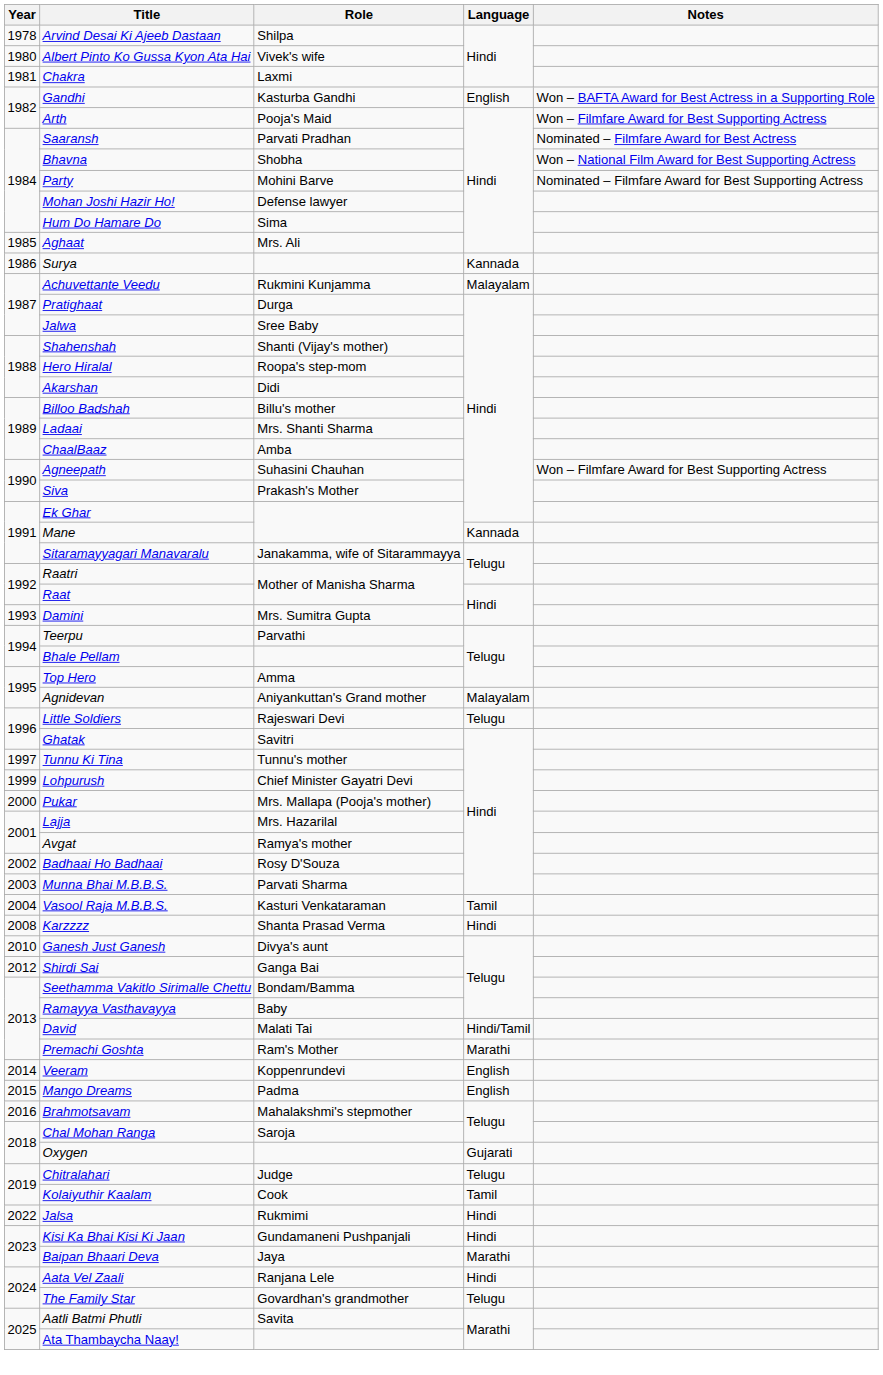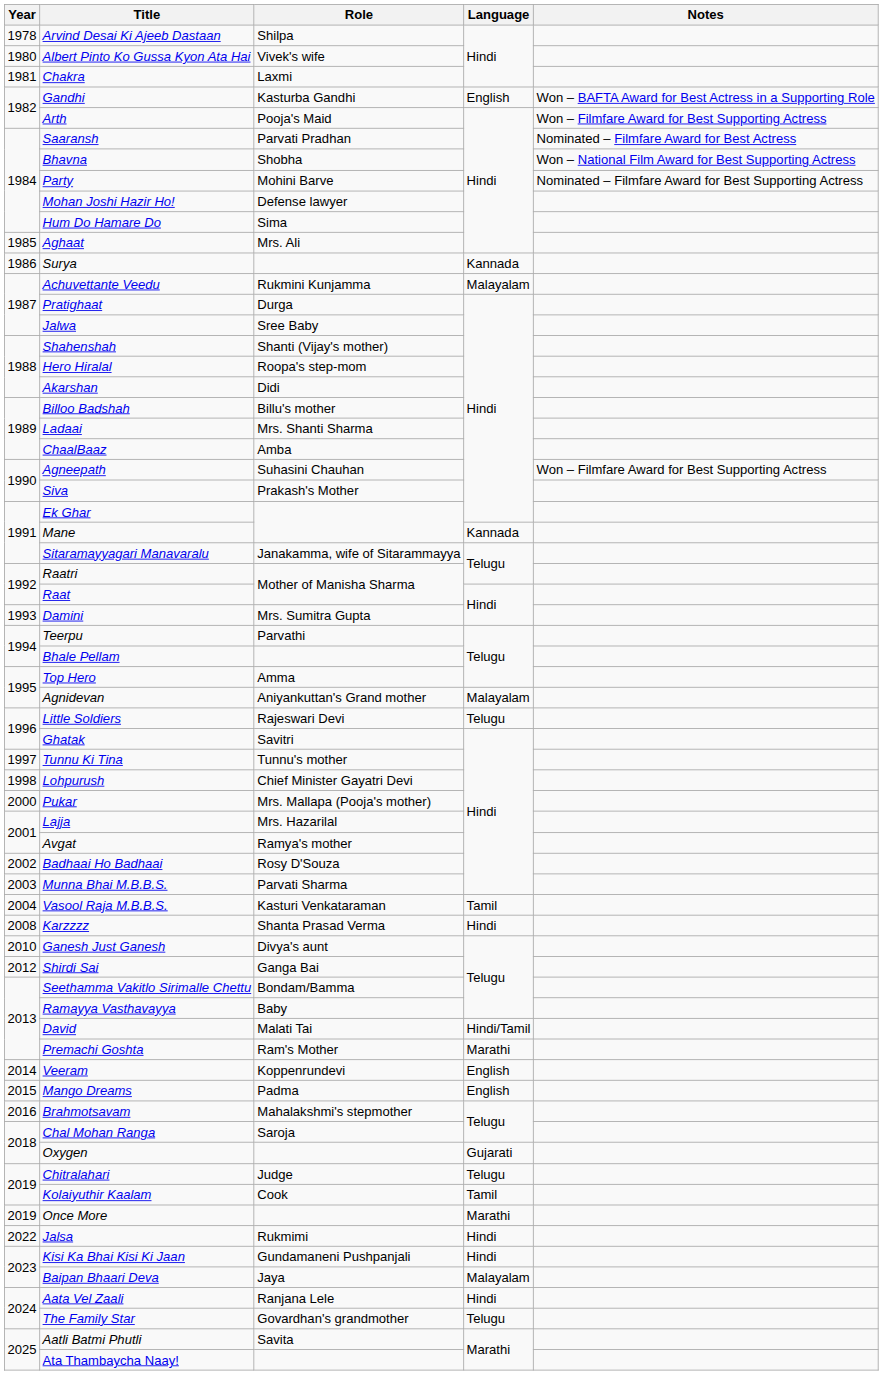 <table class="wikitable sortable" style="font-size: 95%;">
 <tr>
 <th>Year</th>
 <th>Title</th>
 <th>Role</th>
 <th>Language</th>
 <th>Notes</th>
 </tr>
 <tr>
 <td>1978</td>
 <td><em><a href='#'>Arvind Desai Ki Ajeeb Dastaan</a></em></td>
 <td>Shilpa</td>
 <td rowspan="3">Hindi</td>
 <td></td>
 </tr>
 <tr>
 <td>1980</td>
 <td><em><a href='#'>Albert Pinto Ko Gussa Kyon Ata Hai</a></em></td>
 <td>Vivek's wife</td>
 <td></td>
 </tr>
 <tr>
 <td>1981</td>
 <td><em><a href='#'>Chakra</a></em></td>
 <td>Laxmi</td>
 <td></td>
 </tr>
 <tr>
 <td rowspan="2">1982</td>
 <td><em><a href='#'>Gandhi</a></em></td>
 <td>Kasturba Gandhi</td>
 <td>English</td>
 <td>Won – <a href='#'>BAFTA Award for Best Actress in a Supporting Role</a></td>
 </tr>
 <tr>
 <td><em><a href='#'>Arth</a></em></td>
 <td>Pooja's Maid</td>
 <td rowspan="7">Hindi</td>
 <td>Won – <a href='#'>Filmfare Award for Best Supporting Actress</a></td>
 </tr>
 <tr>
 <td rowspan="5">1984</td>
 <td><em><a href='#'>Saaransh</a></em></td>
 <td>Parvati Pradhan</td>
 <td>Nominated – <a href='#'>Filmfare Award for Best Actress</a></td>
 </tr>
 <tr>
 <td><em><a href='#'>Bhavna</a></em></td>
 <td>Shobha</td>
 <td>Won – <a href='#'>National Film Award for Best Supporting Actress</a></td>
 </tr>
 <tr>
 <td><em><a href='#'>Party</a></em></td>
 <td>Mohini Barve</td>
 <td>Nominated – Filmfare Award for Best Supporting Actress</td>
 </tr>
 <tr>
 <td><em><a href='#'>Mohan Joshi Hazir Ho!</a></em></td>
 <td>Defense lawyer</td>
 <td></td>
 </tr>
 <tr>
 <td><em><a href='#'>Hum Do Hamare Do</a></em></td>
 <td>Sima</td>
 <td></td>
 </tr>
 <tr>
 <td>1985</td>
 <td><em><a href='#'>Aghaat</a></em></td>
 <td>Mrs. Ali</td>
 <td></td>
 </tr>
 <tr>
 <td>1986</td>
 <td><em>Surya</em></td>
 <td></td>
 <td>Kannada</td>
 <td></td>
 </tr>
 <tr>
 <td rowspan="3">1987</td>
 <td><em><a href='#'>Achuvettante Veedu</a></em></td>
 <td>Rukmini Kunjamma</td>
 <td>Malayalam</td>
 <td></td>
 </tr>
 <tr>
 <td><em><a href='#'>Pratighaat</a></em></td>
 <td>Durga</td>
 <td rowspan="11">Hindi</td>
 <td></td>
 </tr>
 <tr>
 <td><em><a href='#'>Jalwa</a></em></td>
 <td>Sree Baby</td>
 <td></td>
 </tr>
 <tr>
 <td rowspan="3">1988</td>
 <td><em><a href='#'>Shahenshah</a></em></td>
 <td>Shanti (Vijay's mother)</td>
 <td></td>
 </tr>
 <tr>
 <td><em><a href='#'>Hero Hiralal</a></em></td>
 <td>Roopa's step-mom</td>
 <td></td>
 </tr>
 <tr>
 <td><em><a href='#'>Akarshan</a></em></td>
 <td>Didi</td>
 <td></td>
 </tr>
 <tr>
 <td rowspan="3">1989</td>
 <td><em><a href='#'>Billoo Badshah</a></em></td>
 <td>Billu's mother</td>
 <td></td>
 </tr>
 <tr>
 <td><em><a href='#'>Ladaai</a></em></td>
 <td>Mrs. Shanti Sharma</td>
 <td></td>
 </tr>
 <tr>
 <td><em><a href='#'>ChaalBaaz</a></em></td>
 <td>Amba</td>
 <td></td>
 </tr>
 <tr>
 <td rowspan="2">1990</td>
 <td><em><a href='#'>Agneepath</a></em></td>
 <td>Suhasini Chauhan</td>
 <td>Won – Filmfare Award for Best Supporting Actress</td>
 </tr>
 <tr>
 <td><em><a href='#'>Siva</a></em></td>
 <td>Prakash's Mother</td>
 <td></td>
 </tr>
 <tr>
 <td rowspan="3">1991</td>
 <td><em><a href='#'>Ek Ghar</a></em></td>
 <td rowspan="2"></td>
 <td></td>
 </tr>
 <tr>
 <td><em>Mane</em></td>
 <td>Kannada</td>
 <td></td>
 </tr>
 <tr>
 <td><em><a href='#'>Sitaramayyagari Manavaralu</a></em></td>
 <td>Janakamma, wife of Sitarammayya</td>
 <td rowspan="2">Telugu</td>
 <td></td>
 </tr>
 <tr>
 <td rowspan="2">1992</td>
 <td><em>Raatri</em></td>
 <td rowspan="2">Mother of Manisha Sharma</td>
 <td></td>
 </tr>
 <tr>
 <td><em><a href='#'>Raat</a></em></td>
 <td rowspan="2">Hindi</td>
 <td></td>
 </tr>
 <tr>
 <td>1993</td>
 <td><em><a href='#'>Damini</a></em></td>
 <td>Mrs. Sumitra Gupta</td>
 <td></td>
 </tr>
 <tr>
 <td rowspan="2">1994</td>
 <td><em>Teerpu</em></td>
 <td>Parvathi</td>
 <td rowspan="3">Telugu</td>
 <td></td>
 </tr>
 <tr>
 <td><em><a href='#'>Bhale Pellam</a></em></td>
 <td></td>
 <td></td>
 </tr>
 <tr>
 <td rowspan="2">1995</td>
 <td><em><a href='#'>Top Hero</a></em></td>
 <td>Amma</td>
 <td></td>
 </tr>
 <tr>
 <td><em>Agnidevan</em></td>
 <td>Aniyankuttan's Grand mother</td>
 <td>Malayalam</td>
 <td></td>
 </tr>
 <tr>
 <td rowspan="2">1996</td>
 <td><em><a href='#'>Little Soldiers</a></em></td>
 <td>Rajeswari Devi</td>
 <td>Telugu</td>
 <td></td>
 </tr>
 <tr>
 <td><em><a href='#'>Ghatak</a></em></td>
 <td>Savitri</td>
 <td rowspan="8">Hindi</td>
 <td></td>
 </tr>
 <tr>
 <td>1997</td>
 <td><em><a href='#'>Tunnu Ki Tina</a></em></td>
 <td>Tunnu's mother</td>
 <td></td>
 </tr>
 <tr>
-<td>1999</td>
+<td>1998</td>
 <td><em><a href='#'>Lohpurush</a></em></td>
 <td>Chief Minister Gayatri Devi</td>
 <td></td>
 </tr>
 <tr>
 <td>2000</td>
 <td><em><a href='#'>Pukar</a></em></td>
 <td>Mrs. Mallapa (Pooja's mother)</td>
 <td></td>
 </tr>
 <tr>
 <td rowspan="2">2001</td>
 <td><em><a href='#'>Lajja</a></em></td>
 <td>Mrs. Hazarilal</td>
 <td></td>
 </tr>
 <tr>
 <td><em>Avgat</em></td>
 <td>Ramya's mother</td>
 <td></td>
 </tr>
 <tr>
 <td>2002</td>
 <td><em><a href='#'>Badhaai Ho Badhaai</a></em></td>
 <td>Rosy D'Souza</td>
 <td></td>
 </tr>
 <tr>
 <td>2003</td>
 <td><em><a href='#'>Munna Bhai M.B.B.S.</a></em></td>
 <td>Parvati Sharma</td>
 <td></td>
 </tr>
 <tr>
 <td>2004</td>
 <td><em><a href='#'>Vasool Raja M.B.B.S.</a></em></td>
 <td>Kasturi Venkataraman</td>
 <td>Tamil</td>
 <td></td>
 </tr>
 <tr>
 <td>2008</td>
 <td><em><a href='#'>Karzzzz</a></em></td>
 <td>Shanta Prasad Verma</td>
 <td>Hindi</td>
 <td></td>
 </tr>
 <tr>
 <td>2010</td>
 <td><em><a href='#'>Ganesh Just Ganesh</a></em></td>
 <td>Divya's aunt</td>
 <td rowspan="4">Telugu</td>
 <td></td>
 </tr>
 <tr>
 <td>2012</td>
 <td><em><a href='#'>Shirdi Sai</a></em></td>
 <td>Ganga Bai</td>
 <td></td>
 </tr>
 <tr>
 <td rowspan="4">2013</td>
 <td><em><a href='#'>Seethamma Vakitlo Sirimalle Chettu</a></em></td>
 <td>Bondam/Bamma</td>
 <td></td>
 </tr>
 <tr>
 <td><em><a href='#'>Ramayya Vasthavayya</a></em></td>
 <td>Baby</td>
 <td></td>
 </tr>
 <tr>
 <td><em><a href='#'>David</a></em></td>
 <td>Malati Tai</td>
 <td>Hindi/Tamil</td>
 <td></td>
 </tr>
 <tr>
 <td><em><a href='#'>Premachi Goshta</a></em></td>
 <td>Ram's Mother</td>
 <td>Marathi</td>
 <td></td>
 </tr>
 <tr>
 <td>2014</td>
 <td><em><a href='#'>Veeram</a></em></td>
 <td>Koppenrundevi</td>
 <td>English</td>
 <td></td>
 </tr>
 <tr>
 <td>2015</td>
 <td><em><a href='#'>Mango Dreams</a></em></td>
 <td>Padma</td>
 <td>English</td>
 <td></td>
 </tr>
 <tr>
 <td>2016</td>
 <td><em><a href='#'>Brahmotsavam</a></em></td>
 <td>Mahalakshmi's stepmother</td>
 <td rowspan="2">Telugu</td>
 <td></td>
 </tr>
 <tr>
 <td rowspan="2">2018</td>
 <td><em><a href='#'>Chal Mohan Ranga</a></em></td>
 <td>Saroja</td>
 <td></td>
 </tr>
 <tr>
 <td><em>Oxygen</em></td>
 <td></td>
 <td>Gujarati</td>
 <td></td>
 </tr>
 <tr>
 <td rowspan="2">2019</td>
 <td><em><a href='#'>Chitralahari</a></em></td>
 <td>Judge</td>
 <td>Telugu</td>
 <td></td>
 </tr>
 <tr>
 <td><em><a href='#'>Kolaiyuthir Kaalam</a></em></td>
 <td>Cook</td>
 <td>Tamil</td>
 <td></td>
 </tr>
 <tr>
+<td>2019</td>
+<td><em>Once More</em></td>
+<td></td>
+<td>Marathi</td>
+<td></td>
+</tr>
+<tr>
 <td>2022</td>
 <td><em><a href='#'>Jalsa</a></em></td>
 <td>Rukmimi</td>
 <td>Hindi</td>
 <td></td>
 </tr>
 <tr>
 <td rowspan="2">2023</td>
 <td><em><a href='#'>Kisi Ka Bhai Kisi Ki Jaan</a></em></td>
 <td>Gundamaneni Pushpanjali</td>
 <td>Hindi</td>
 <td></td>
 </tr>
 <tr>
 <td><em><a href='#'>Baipan Bhaari Deva</a></em></td>
 <td>Jaya</td>
-<td>Marathi</td>
+<td>Malayalam</td>
 <td></td>
 </tr>
 <tr>
 <td rowspan="2">2024</td>
 <td><em><a href='#'>Aata Vel Zaali</a></em></td>
 <td>Ranjana Lele</td>
 <td>Hindi</td>
 <td></td>
 </tr>
 <tr>
 <td><em><a href='#'>The Family Star</a></em></td>
 <td>Govardhan's grandmother</td>
 <td>Telugu</td>
 <td></td>
 </tr>
 <tr>
 <td Rowspan="2">2025</td>
 <td><em>Aatli Batmi Phutli</em></td>
 <td>Savita</td>
 <td Rowspan="2">Marathi</td>
 <td></td>
 </tr>
 <tr>
 <td><a href='#'>Ata Thambaycha Naay!</a></td>
 <td></td>
 <td></td>
 </tr>
 </table>
